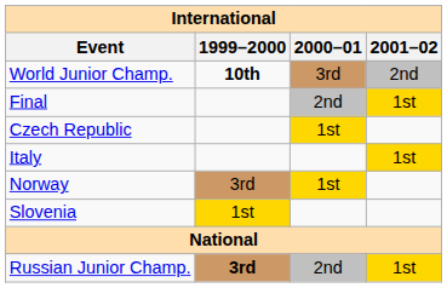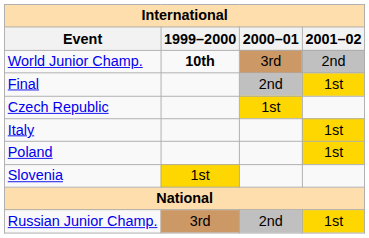 <table class="wikitable" style="text-align:center">
 <tr>
 <th style="background-color: #ffdead; " colspan=4 align=center>International</th>
 </tr>
 <tr>
 <th>Event</th>
 <th>1999–2000</th>
 <th>2000–01</th>
 <th>2001–02</th>
 </tr>
 <tr>
 <td align=left><a href='#'>World Junior Champ.</a></td>
 <td><strong>10th</strong></td>
 <td bgcolor=cc9966>3rd</td>
 <td bgcolor=silver>2nd</td>
 </tr>
 <tr>
 <td align=left> <a href='#'>Final</a></td>
 <td></td>
 <td bgcolor=silver>2nd</td>
 <td bgcolor=gold>1st</td>
 </tr>
 <tr>
 <td align=left> <a href='#'>Czech Republic</a></td>
 <td></td>
 <td bgcolor=gold>1st</td>
 <td></td>
 </tr>
 <tr>
 <td align=left> <a href='#'>Italy</a></td>
 <td></td>
 <td></td>
 <td bgcolor=gold>1st</td>
 </tr>
 <tr>
-<td align=left> <a href='#'>Norway</a></td>
-<td bgcolor=cc9966>3rd</td>
+<td align=left> <a href='#'>Poland</a></td>
+<td></td>
+<td></td>
 <td bgcolor=gold>1st</td>
-<td></td>
 </tr>
 <tr>
 <td align=left> <a href='#'>Slovenia</a></td>
 <td bgcolor=gold>1st</td>
 <td></td>
 <td></td>
 </tr>
 <tr>
 <th style="background-color: #ffdead; " colspan=4 align=center>National</th>
 </tr>
 <tr>
 <td align=left><a href='#'>Russian Junior Champ.</a></td>
-<td bgcolor=cc9966><strong>3rd</strong></td>
+<td bgcolor=cc9966>3rd</td>
 <td bgcolor=silver>2nd</td>
 <td bgcolor=gold>1st</td>
 </tr>
 </table>
